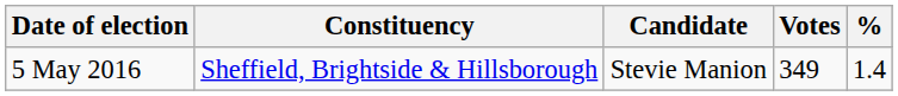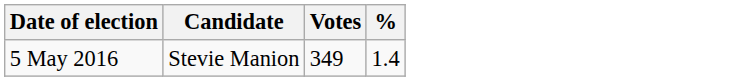 <table class="wikitable">
 <tr>
 <th>Date of election</th>
-<th>Constituency</th>
 <th>Candidate</th>
 <th>Votes</th>
 <th>%</th>
 </tr>
 <tr>
 <td>5 May 2016</td>
-<td><a href='#'>Sheffield, Brightside & Hillsborough</a></td>
 <td>Stevie Manion</td>
 <td>349</td>
 <td>1.4</td>
 </tr>
 </table>
